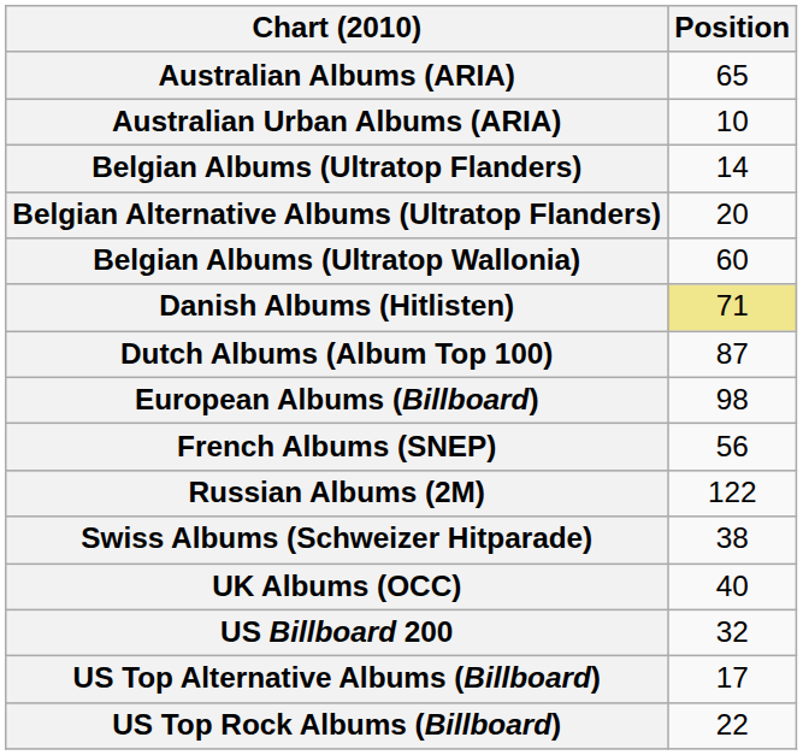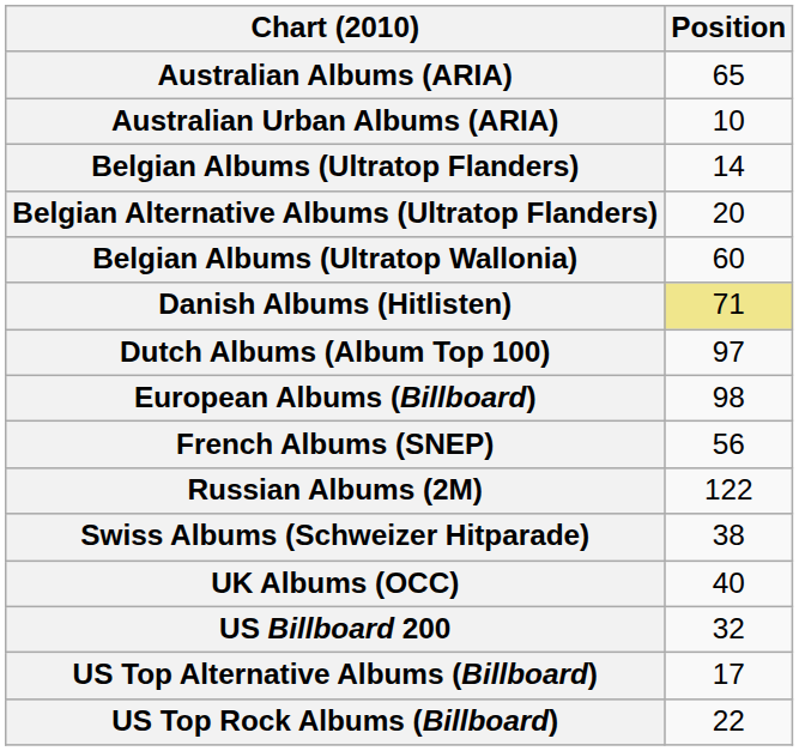 <table class="wikitable sortable plainrowheaders" style="text-align:center">
 <tr>
 <th scope="col">Chart (2010)</th>
 <th scope="col">Position</th>
 </tr>
 <tr>
 <th scope="row">Australian Albums (ARIA)</th>
 <td>65</td>
 </tr>
 <tr>
 <th scope="row">Australian Urban Albums (ARIA)</th>
 <td>10</td>
 </tr>
 <tr>
 <th scope="row">Belgian Albums (Ultratop Flanders)</th>
 <td>14</td>
 </tr>
 <tr>
 <th scope="row">Belgian Alternative Albums (Ultratop Flanders)</th>
 <td>20</td>
 </tr>
 <tr>
 <th scope="row">Belgian Albums (Ultratop Wallonia)</th>
 <td>60</td>
 </tr>
 <tr>
 <th scope="row">Danish Albums (Hitlisten)</th>
 <td style="background: khaki;">71</td>
 </tr>
 <tr>
 <th scope="row">Dutch Albums (Album Top 100)</th>
-<td>87</td>
+<td>97</td>
 </tr>
 <tr>
 <th scope="row">European Albums (<em>Billboard</em>)</th>
 <td>98</td>
 </tr>
 <tr>
 <th scope="row">French Albums (SNEP)</th>
 <td>56</td>
 </tr>
 <tr>
 <th scope="row">Russian Albums (2M)</th>
 <td>122</td>
 </tr>
 <tr>
 <th scope="row">Swiss Albums (Schweizer Hitparade)</th>
 <td>38</td>
 </tr>
 <tr>
 <th scope="row">UK Albums (OCC)</th>
 <td>40</td>
 </tr>
 <tr>
 <th scope="row">US <em>Billboard</em> 200</th>
 <td>32</td>
 </tr>
 <tr>
 <th scope="row">US Top Alternative Albums (<em>Billboard</em>)</th>
 <td>17</td>
 </tr>
 <tr>
 <th scope="row">US Top Rock Albums (<em>Billboard</em>)</th>
 <td>22</td>
 </tr>
 </table>
